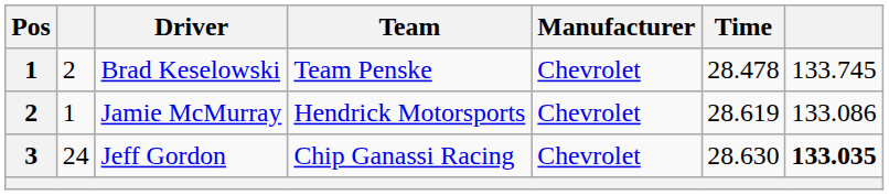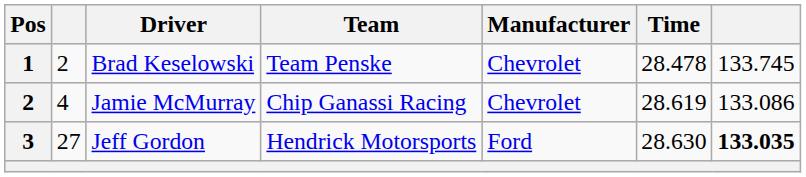 <table class="wikitable" style="font-size:95%">
 <tr>
 <th>Pos</th>
 <th></th>
 <th>Driver</th>
 <th>Team</th>
 <th>Manufacturer</th>
 <th>Time</th>
 <th></th>
 </tr>
 <tr>
 <th>1</th>
 <td>2</td>
 <td><a href='#'>Brad Keselowski</a></td>
 <td><a href='#'>Team Penske</a></td>
 <td><a href='#'>Chevrolet</a></td>
 <td>28.478</td>
 <td>133.745</td>
 </tr>
 <tr>
 <th>2</th>
-<td>1</td>
+<td>4</td>
 <td><a href='#'>Jamie McMurray</a></td>
-<td><a href='#'>Hendrick Motorsports</a></td>
+<td><a href='#'>Chip Ganassi Racing</a></td>
 <td><a href='#'>Chevrolet</a></td>
 <td>28.619</td>
 <td>133.086</td>
 </tr>
 <tr>
 <th>3</th>
-<td>24</td>
+<td>27</td>
 <td><a href='#'>Jeff Gordon</a></td>
-<td><a href='#'>Chip Ganassi Racing</a></td>
-<td><a href='#'>Chevrolet</a></td>
+<td><a href='#'>Hendrick Motorsports</a></td>
+<td><a href='#'>Ford</a></td>
 <td>28.630</td>
 <td><strong>133.035</strong></td>
 </tr>
 <tr>
 <th colspan="7"></th>
 </tr>
 </table>
